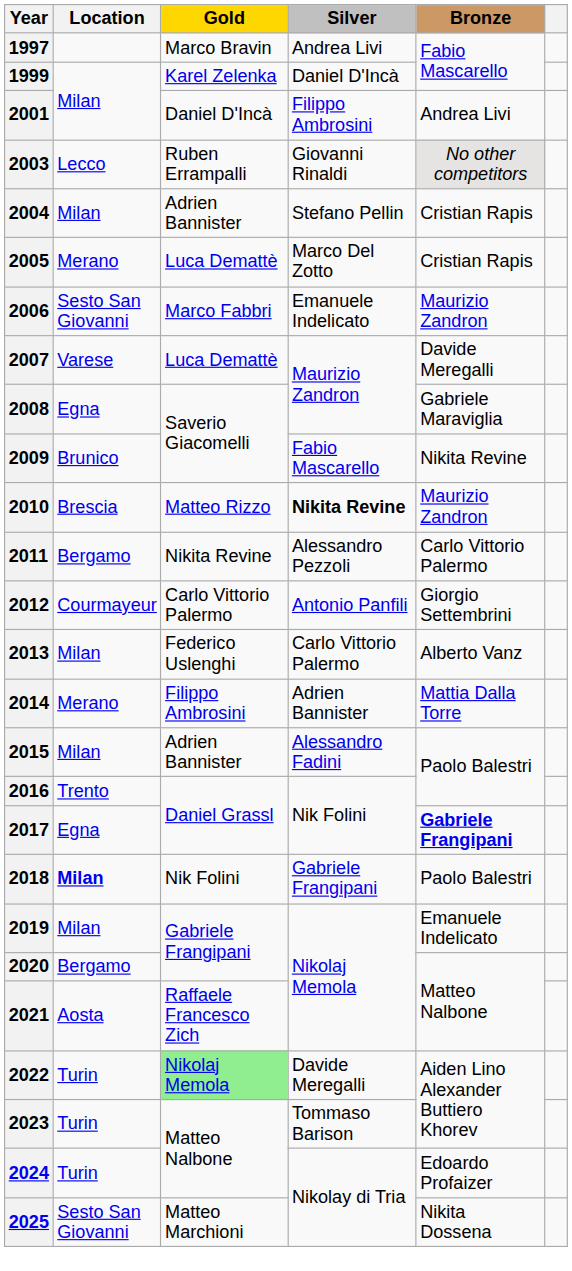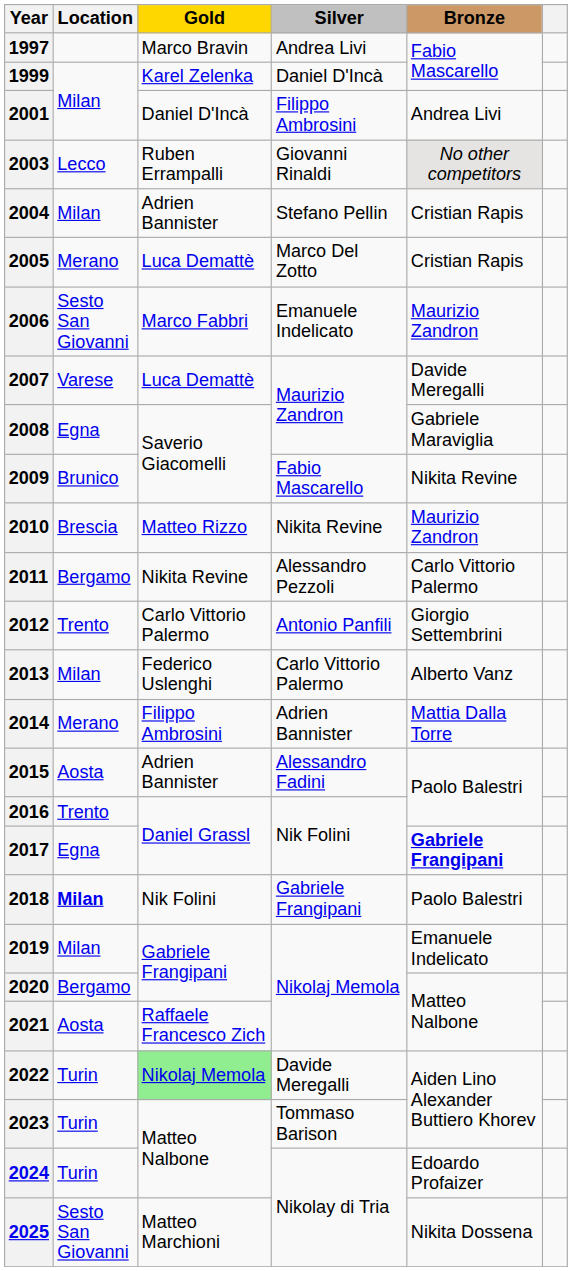 <table class="wikitable unsortable" style="text-align:left; width:80%">
 <tr>
 <th scope="col" style="text-align:center; width:5%">Year</th>
 <th scope="col" style="text-align:center; width:15%">Location</th>
 <th scope="col" style="text-align:center; width:25%; background:gold">Gold</th>
 <th scope="col" style="text-align:center; width:25%; background:silver">Silver</th>
 <th scope="col" style="text-align:center; width:25%; background:#c96">Bronze</th>
 <th scope="col" style="text-align:center; width:5%"></th>
 </tr>
 <tr>
 <th scope="row" style="text-align:left">1997</th>
 <td></td>
 <td>Marco Bravin</td>
 <td>Andrea Livi</td>
 <td rowspan="2"><a href='#'>Fabio Mascarello</a></td>
 <td></td>
 </tr>
 <tr>
 <th scope="row" style="text-align:left">1999</th>
 <td rowspan="2"><a href='#'>Milan</a></td>
 <td><a href='#'>Karel Zelenka</a></td>
 <td>Daniel D'Incà</td>
 <td></td>
 </tr>
 <tr>
 <th scope="row" style="text-align:left">2001</th>
 <td>Daniel D'Incà</td>
 <td><a href='#'>Filippo Ambrosini</a></td>
 <td>Andrea Livi</td>
 <td></td>
 </tr>
 <tr>
 <th scope="row" style="text-align:left">2003</th>
 <td><a href='#'>Lecco</a></td>
 <td>Ruben Errampalli</td>
 <td>Giovanni Rinaldi</td>
 <td align="center" bgcolor="e5e4e2"><em>No other competitors</em></td>
 <td></td>
 </tr>
 <tr>
 <th scope="row" style="text-align:left">2004</th>
 <td><a href='#'>Milan</a></td>
 <td>Adrien Bannister</td>
 <td>Stefano Pellin</td>
 <td>Cristian Rapis</td>
 <td></td>
 </tr>
 <tr>
 <th scope="row" style="text-align:left">2005</th>
 <td><a href='#'>Merano</a></td>
 <td><a href='#'>Luca Demattè</a></td>
 <td>Marco Del Zotto</td>
 <td>Cristian Rapis</td>
 <td></td>
 </tr>
 <tr>
 <th scope="row" style="text-align:left">2006</th>
 <td><a href='#'>Sesto San Giovanni</a></td>
 <td><a href='#'>Marco Fabbri</a></td>
 <td>Emanuele Indelicato</td>
 <td><a href='#'>Maurizio Zandron</a></td>
 <td></td>
 </tr>
 <tr>
 <th scope="row" style="text-align:left">2007</th>
 <td><a href='#'>Varese</a></td>
 <td><a href='#'>Luca Demattè</a></td>
 <td rowspan="2"><a href='#'>Maurizio Zandron</a></td>
 <td>Davide Meregalli</td>
 <td></td>
 </tr>
 <tr>
 <th scope="row" style="text-align:left">2008</th>
 <td><a href='#'>Egna</a></td>
 <td rowspan="2">Saverio Giacomelli</td>
 <td>Gabriele Maraviglia</td>
 <td></td>
 </tr>
 <tr>
 <th scope="row" style="text-align:left">2009</th>
 <td><a href='#'>Brunico</a></td>
 <td><a href='#'>Fabio Mascarello</a></td>
 <td>Nikita Revine</td>
 <td></td>
 </tr>
 <tr>
 <th scope="row" style="text-align:left">2010</th>
 <td><a href='#'>Brescia</a></td>
 <td><a href='#'>Matteo Rizzo</a></td>
-<td><strong>Nikita Revine</strong></td>
+<td>Nikita Revine</td>
 <td><a href='#'>Maurizio Zandron</a></td>
 <td></td>
 </tr>
 <tr>
 <th scope="row" style="text-align:left">2011</th>
 <td><a href='#'>Bergamo</a></td>
 <td>Nikita Revine</td>
 <td>Alessandro Pezzoli</td>
 <td>Carlo Vittorio Palermo</td>
 <td></td>
 </tr>
 <tr>
 <th scope="row" style="text-align:left">2012</th>
-<td><a href='#'>Courmayeur</a></td>
+<td><a href='#'>Trento</a></td>
 <td>Carlo Vittorio Palermo</td>
 <td><a href='#'>Antonio Panfili</a></td>
 <td>Giorgio Settembrini</td>
 <td></td>
 </tr>
 <tr>
 <th scope="row" style="text-align:left">2013</th>
 <td><a href='#'>Milan</a></td>
 <td>Federico Uslenghi</td>
 <td>Carlo Vittorio Palermo</td>
 <td>Alberto Vanz</td>
 <td></td>
 </tr>
 <tr>
 <th scope="row" style="text-align:left">2014</th>
 <td><a href='#'>Merano</a></td>
 <td><a href='#'>Filippo Ambrosini</a></td>
 <td>Adrien Bannister</td>
 <td><a href='#'>Mattia Dalla Torre</a></td>
 <td></td>
 </tr>
 <tr>
 <th scope="row" style="text-align:left">2015</th>
-<td><a href='#'>Milan</a></td>
+<td><a href='#'>Aosta</a></td>
 <td>Adrien Bannister</td>
 <td><a href='#'>Alessandro Fadini</a></td>
 <td rowspan="2">Paolo Balestri</td>
 <td></td>
 </tr>
 <tr>
 <th scope="row" style="text-align:left">2016</th>
 <td><a href='#'>Trento</a></td>
 <td rowspan="2"><a href='#'>Daniel Grassl</a></td>
 <td rowspan="2">Nik Folini</td>
 <td></td>
 </tr>
 <tr>
 <th scope="row" style="text-align:left">2017</th>
 <td><a href='#'>Egna</a></td>
 <td><strong><a href='#'>Gabriele Frangipani</a></strong></td>
 <td></td>
 </tr>
 <tr>
 <th scope="row" style="text-align:left">2018</th>
 <td><strong><a href='#'>Milan</a></strong></td>
 <td>Nik Folini</td>
 <td><a href='#'>Gabriele Frangipani</a></td>
 <td>Paolo Balestri</td>
 <td></td>
 </tr>
 <tr>
 <th scope="row" style="text-align:left">2019</th>
 <td><a href='#'>Milan</a></td>
 <td rowspan="2"><a href='#'>Gabriele Frangipani</a></td>
 <td rowspan="3"><a href='#'>Nikolaj Memola</a></td>
 <td>Emanuele Indelicato</td>
 <td></td>
 </tr>
 <tr>
 <th scope="row" style="text-align:left">2020</th>
 <td><a href='#'>Bergamo</a></td>
 <td rowspan="2">Matteo Nalbone</td>
 <td></td>
 </tr>
 <tr>
 <th scope="row" style="text-align:left">2021</th>
 <td><a href='#'>Aosta</a></td>
 <td><a href='#'>Raffaele Francesco Zich</a></td>
 <td></td>
 </tr>
 <tr>
 <th scope="row" style="text-align:left">2022</th>
 <td><a href='#'>Turin</a></td>
 <td style="background: lightgreen;"><a href='#'>Nikolaj Memola</a></td>
 <td>Davide Meregalli</td>
 <td rowspan="2">Aiden Lino Alexander Buttiero Khorev</td>
 <td></td>
 </tr>
 <tr>
 <th scope="row" style="text-align:left">2023</th>
 <td><a href='#'>Turin</a></td>
 <td rowspan="2">Matteo Nalbone</td>
 <td>Tommaso Barison</td>
 <td></td>
 </tr>
 <tr>
 <th scope="row" style="text-align:left"><a href='#'>2024</a></th>
 <td><a href='#'>Turin</a></td>
 <td rowspan="2">Nikolay di Tria</td>
 <td>Edoardo Profaizer</td>
 <td></td>
 </tr>
 <tr>
 <th scope="row" style="text-align:left"><a href='#'>2025</a></th>
 <td><a href='#'>Sesto San Giovanni</a></td>
 <td>Matteo Marchioni</td>
 <td>Nikita Dossena</td>
 <td></td>
 </tr>
 </table>
